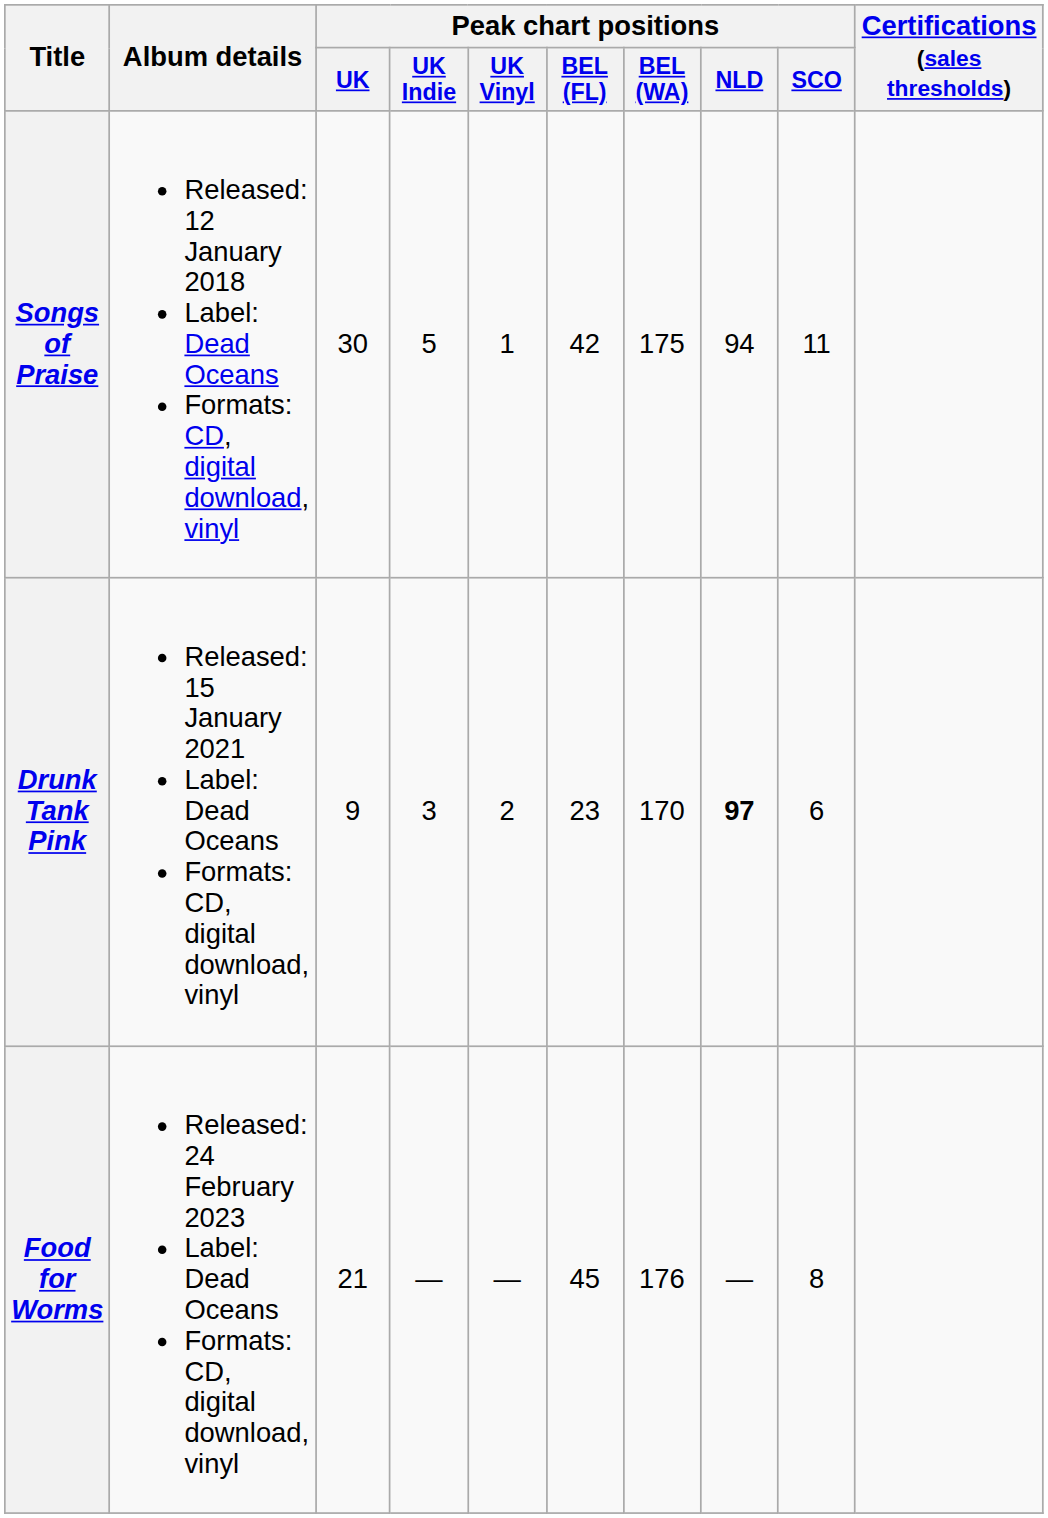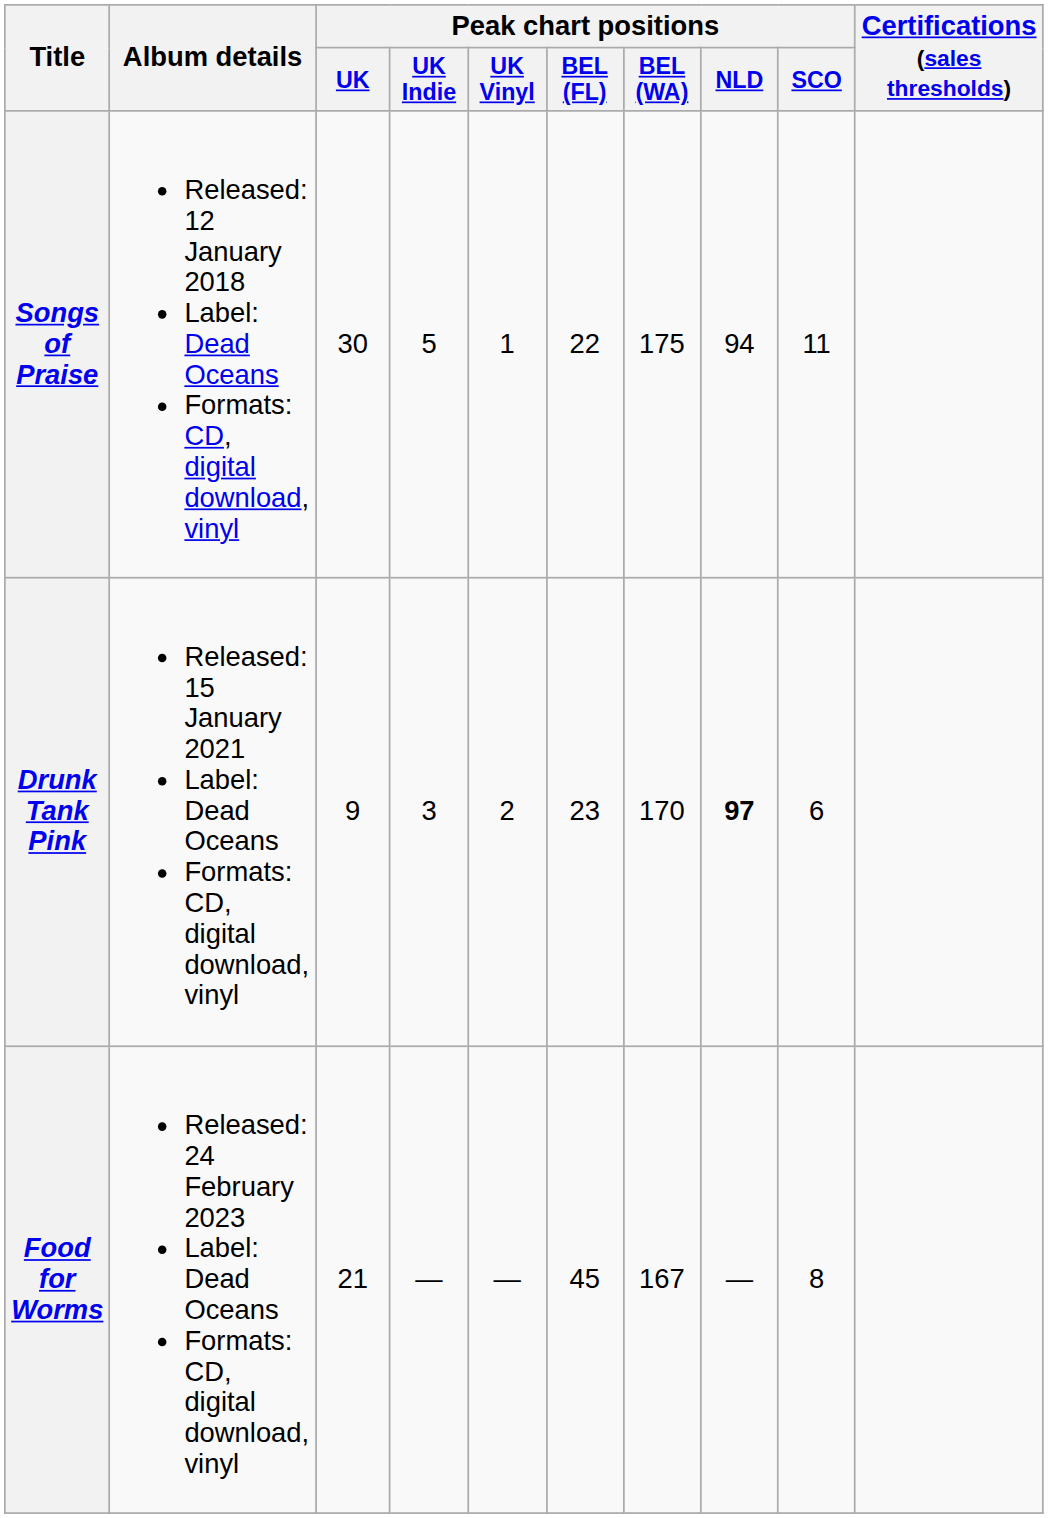 <table class="wikitable plainrowheaders">
 <tr>
 <th scope="col" rowspan="2">Title</th>
 <th scope="col" rowspan="2">Album details</th>
 <th scope="col" colspan="7">Peak chart positions</th>
 <th scope="col" rowspan="2"><a href='#'>Certifications</a><br><small>(<a href='#'>sales thresholds</a>)</small></th>
 </tr>
 <tr>
 <th scope="col" style="width:3em;font-size:85%;"><a href='#'>UK</a><br></th>
 <th scope="col" style="width:3em;font-size:85%;"><a href='#'>UK<br>Indie</a><br></th>
 <th scope="col" style="width:3em;font-size:85%;"><a href='#'>UK<br>Vinyl</a><br></th>
 <th scope="col" style="width:3em;font-size:85%;"><a href='#'>BEL<br>(FL)</a><br></th>
 <th scope="col" style="width:3em;font-size:85%;"><a href='#'>BEL<br>(WA)</a><br></th>
 <th scope="col" style="width:3em;font-size:85%;"><a href='#'>NLD</a><br></th>
 <th scope="col" style="width:3em;font-size:85%;"><a href='#'>SCO</a><br></th>
 </tr>
 <tr>
 <th scope="row"><em><a href='#'>Songs of Praise</a></em></th>
 <td><br><ul><li>Released: 12 January 2018</li><li>Label: <a href='#'>Dead Oceans</a></li><li>Formats: <a href='#'>CD</a>, <a href='#'>digital download</a>, <a href='#'>vinyl</a></li></ul></td>
 <td style="text-align:center;">30</td>
 <td style="text-align:center;">5</td>
 <td style="text-align:center;">1</td>
-<td style="text-align:center;">42</td>
+<td style="text-align:center;">22</td>
 <td style="text-align:center;">175</td>
 <td style="text-align:center;">94</td>
 <td style="text-align:center;">11</td>
 <td></td>
 </tr>
 <tr>
 <th scope="row"><em><a href='#'>Drunk Tank Pink</a></em></th>
 <td><br><ul><li>Released: 15 January 2021</li><li>Label: Dead Oceans</li><li>Formats: CD, digital download, vinyl</li></ul></td>
 <td style="text-align:center;">9</td>
 <td style="text-align:center;">3</td>
 <td style="text-align:center;">2</td>
 <td style="text-align:center;">23</td>
 <td style="text-align:center;">170</td>
 <td style="text-align:center;"><strong>97</strong></td>
 <td style="text-align:center;">6</td>
 <td></td>
 </tr>
 <tr>
 <th scope="row"><em><a href='#'>Food for Worms</a></em></th>
 <td><br><ul><li>Released: 24 February 2023</li><li>Label: Dead Oceans</li><li>Formats: CD, digital download, vinyl</li></ul></td>
 <td style="text-align:center;">21</td>
 <td style="text-align:center;">—</td>
 <td style="text-align:center;">—</td>
 <td style="text-align:center;">45</td>
-<td style="text-align:center;">176</td>
+<td style="text-align:center;">167</td>
 <td style="text-align:center;">—</td>
 <td style="text-align:center;">8</td>
 <td></td>
 </tr>
 </table>
